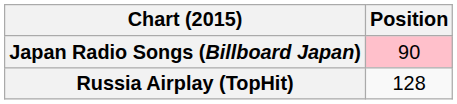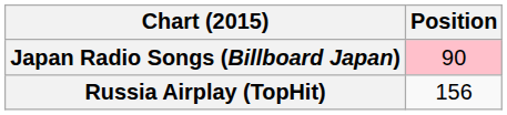 <table class="wikitable plainrowheaders" style="text-align:center">
 <tr>
 <th scope="col">Chart (2015)</th>
 <th scope="col">Position</th>
 </tr>
 <tr>
 <th scope="row">Japan Radio Songs (<em>Billboard Japan</em>)</th>
 <td style="background: pink;">90</td>
 </tr>
 <tr>
 <th scope="row">Russia Airplay (TopHit)</th>
-<td>128</td>
+<td>156</td>
 </tr>
 </table>
